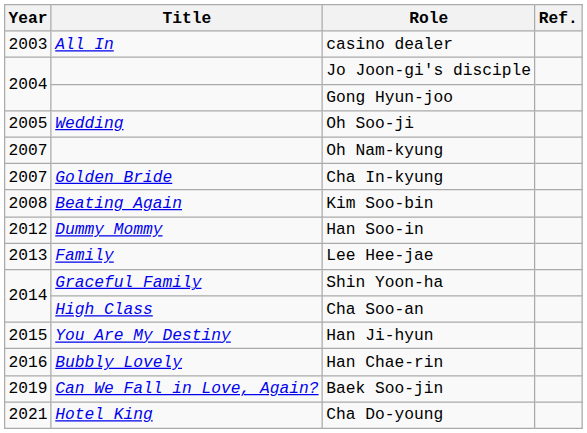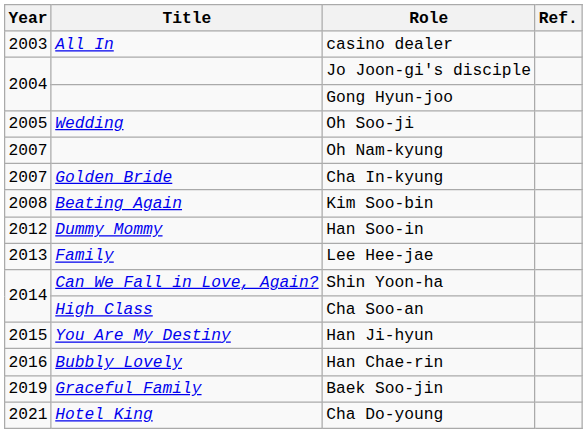 <table class="wikitable">
 <tr>
 <th>Year</th>
 <th>Title</th>
 <th>Role</th>
 <th>Ref.</th>
 </tr>
 <tr>
 <td>2003</td>
 <td><em><a href='#'>All In</a></em></td>
 <td>casino dealer</td>
 <td></td>
 </tr>
 <tr>
 <td rowspan="2">2004</td>
 <td><em></em></td>
 <td>Jo Joon-gi's disciple</td>
 <td></td>
 </tr>
 <tr>
 <td><em></em></td>
 <td>Gong Hyun-joo</td>
 <td></td>
 </tr>
 <tr>
 <td>2005</td>
 <td><em><a href='#'>Wedding</a></em></td>
 <td>Oh Soo-ji</td>
 <td></td>
 </tr>
 <tr>
 <td>2007</td>
 <td><em></em></td>
 <td>Oh Nam-kyung</td>
 <td></td>
 </tr>
 <tr>
 <td>2007</td>
 <td><em><a href='#'>Golden Bride</a></em></td>
 <td>Cha In-kyung</td>
 <td></td>
 </tr>
 <tr>
 <td>2008</td>
 <td><em><a href='#'>Beating Again</a></em></td>
 <td>Kim Soo-bin</td>
 <td></td>
 </tr>
 <tr>
 <td>2012</td>
 <td><em><a href='#'>Dummy Mommy</a></em></td>
 <td>Han Soo-in</td>
 <td></td>
 </tr>
 <tr>
 <td>2013</td>
 <td><em><a href='#'>Family</a></em></td>
 <td>Lee Hee-jae</td>
 <td></td>
 </tr>
 <tr>
 <td rowspan=2>2014</td>
-<td><em><a href='#'>Graceful Family</a></em></td>
+<td><em><a href='#'>Can We Fall in Love, Again?</a></em></td>
 <td>Shin Yoon-ha</td>
 <td></td>
 </tr>
 <tr>
 <td><em><a href='#'>High Class</a></em></td>
 <td>Cha Soo-an</td>
 <td></td>
 </tr>
 <tr>
 <td>2015</td>
 <td><em><a href='#'>You Are My Destiny</a></em></td>
 <td>Han Ji-hyun</td>
 <td></td>
 </tr>
 <tr>
 <td>2016</td>
 <td><em><a href='#'>Bubbly Lovely</a></em></td>
 <td>Han Chae-rin</td>
 <td></td>
 </tr>
 <tr>
 <td>2019</td>
-<td><em><a href='#'>Can We Fall in Love, Again?</a></em></td>
+<td><em><a href='#'>Graceful Family</a></em></td>
 <td>Baek Soo-jin</td>
 <td></td>
 </tr>
 <tr>
 <td>2021</td>
 <td><em><a href='#'>Hotel King</a></em></td>
 <td>Cha Do-young</td>
 <td></td>
 </tr>
 </table>
